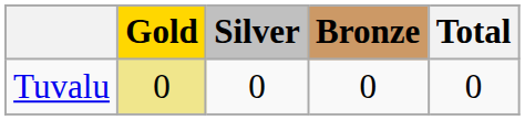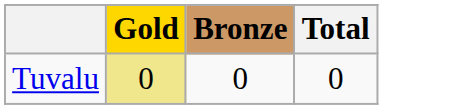 <table class="wikitable">
 <tr>
 <th></th>
 <th style="background-color:gold">Gold</th>
-<th style="background-color:silver">Silver</th>
 <th style="background-color:#CC9966">Bronze</th>
 <th>Total</th>
 </tr>
 <tr align="center">
 <td> <a href='#'>Tuvalu</a></td>
 <td style="background: khaki;">0</td>
 <td>0</td>
 <td>0</td>
-<td>0</td>
 </tr>
 </table>
